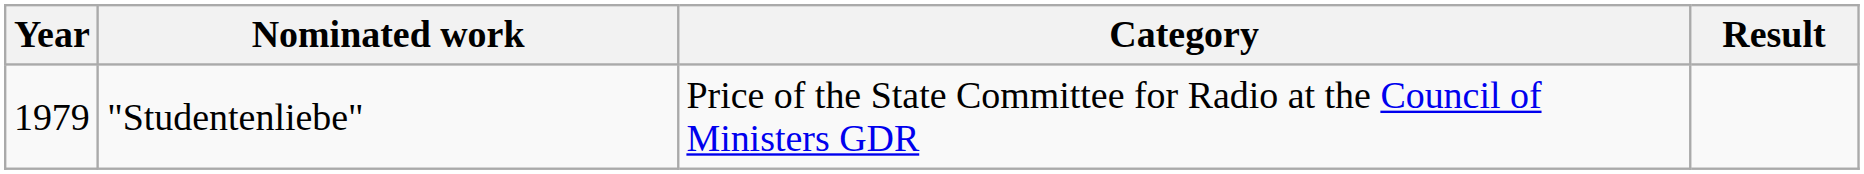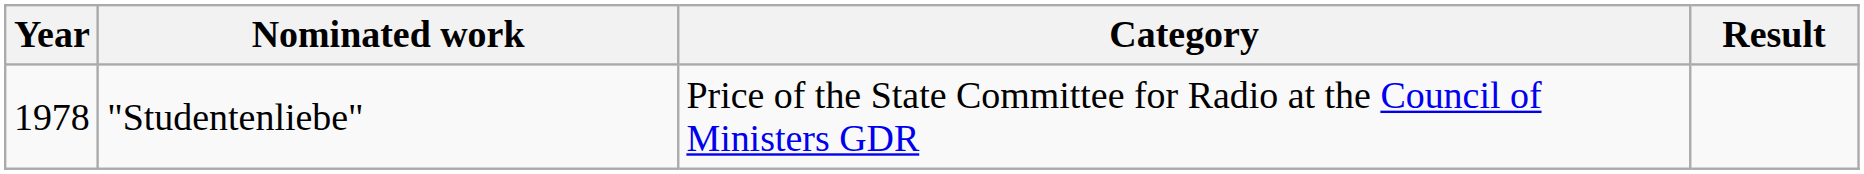 <table class="wikitable">
 <tr>
 <th style="width:10px;">Year</th>
 <th style="width:237px;">Nominated work</th>
 <th style="width:420px;">Category</th>
 <th style="width:63px;">Result</th>
 </tr>
 <tr>
-<td>1979</td>
+<td>1978</td>
 <td>"Studentenliebe"</td>
 <td>Price of the State Committee for Radio at the <a href='#'>Council of Ministers GDR</a></td>
 <td></td>
 </tr>
 </table>
